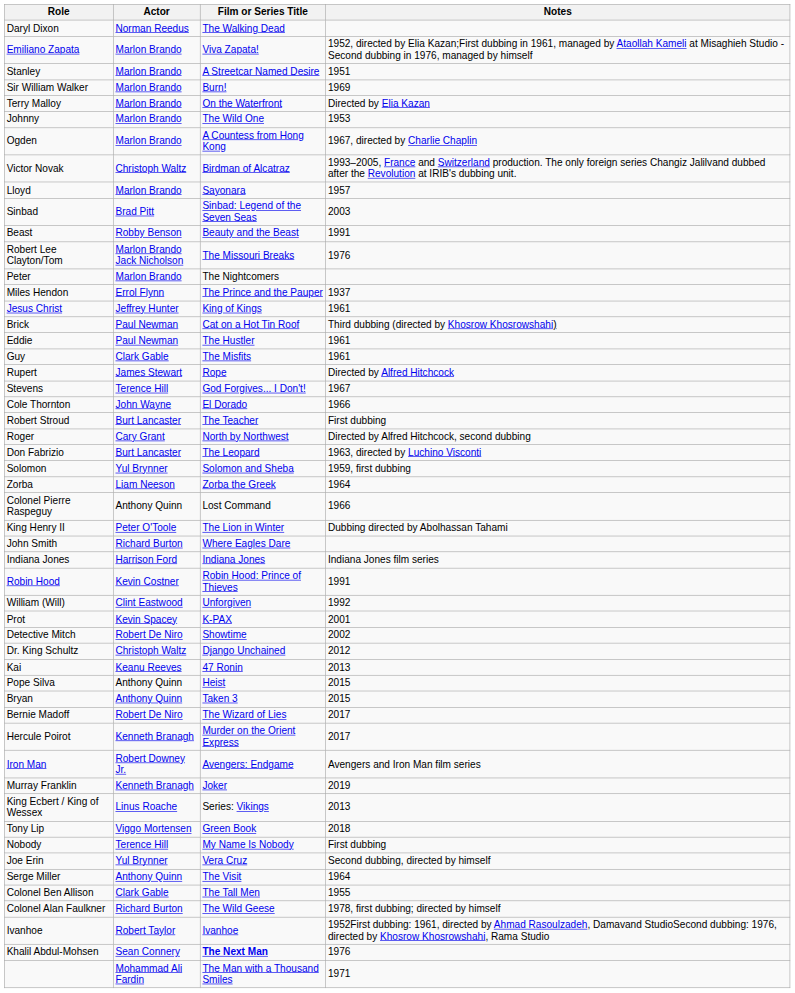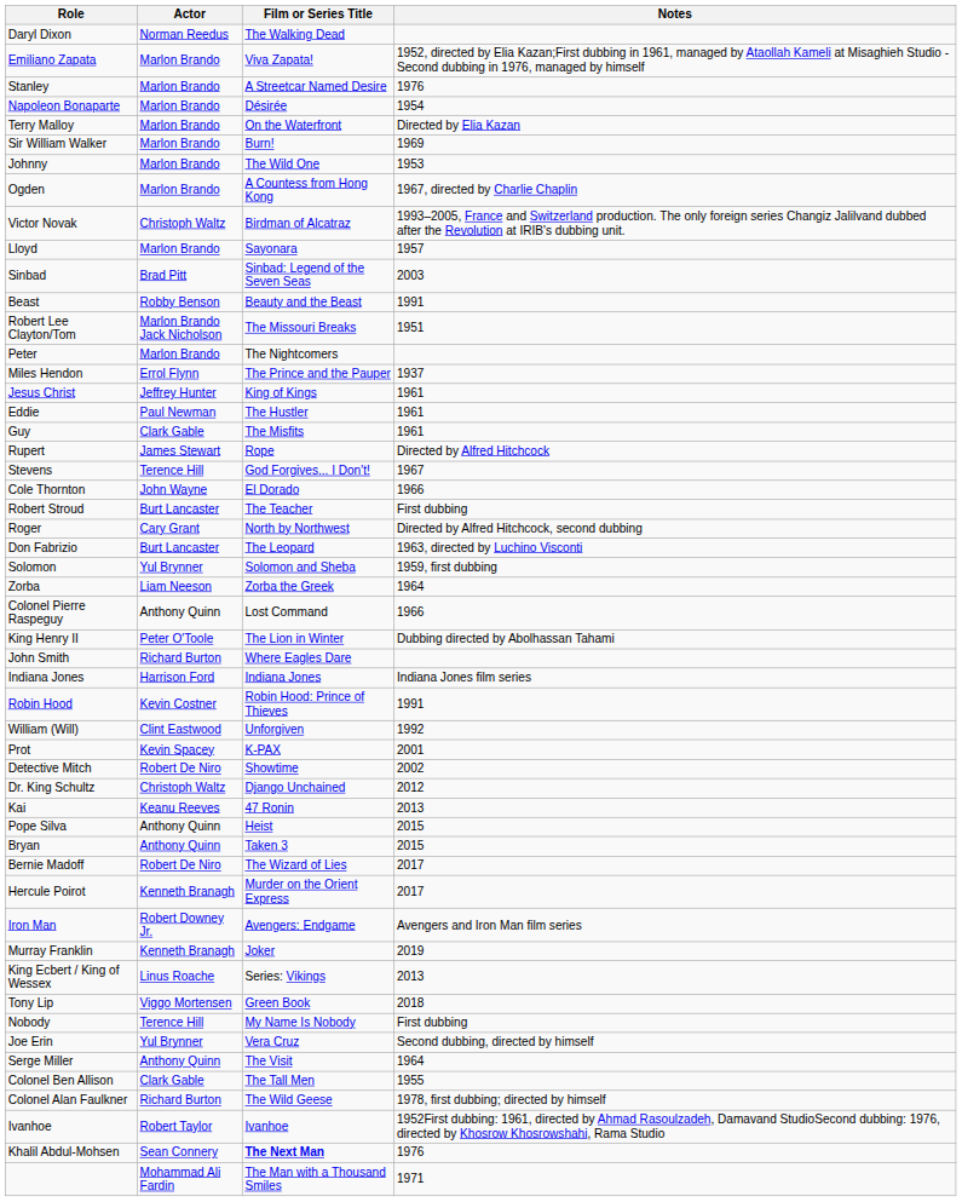 <table class="wikitable">
 <tr>
 <th>Role</th>
 <th>Actor</th>
 <th>Film or Series Title</th>
 <th>Notes</th>
 </tr>
 <tr>
 <td>Daryl Dixon</td>
 <td><a href='#'>Norman Reedus</a></td>
 <td><a href='#'>The Walking Dead</a></td>
 <td></td>
 </tr>
 <tr>
 <td><a href='#'>Emiliano Zapata</a></td>
 <td><a href='#'>Marlon Brando</a></td>
 <td><a href='#'>Viva Zapata!</a></td>
 <td>1952, directed by Elia Kazan;First dubbing in 1961, managed by <a href='#'>Ataollah Kameli</a> at Misaghieh Studio - Second dubbing in 1976, managed by himself</td>
 </tr>
 <tr>
 <td>Stanley</td>
 <td><a href='#'>Marlon Brando</a></td>
 <td><a href='#'>A Streetcar Named Desire</a></td>
-<td>1951</td>
+<td>1976</td>
+</tr>
+<tr>
+<td><a href='#'>Napoleon Bonaparte</a></td>
+<td><a href='#'>Marlon Brando</a></td>
+<td><a href='#'>Désirée</a></td>
+<td>1954</td>
+</tr>
+<tr>
+<td>Terry Malloy</td>
+<td><a href='#'>Marlon Brando</a></td>
+<td><a href='#'>On the Waterfront</a></td>
+<td>Directed by <a href='#'>Elia Kazan</a></td>
 </tr>
 <tr>
 <td>Sir William Walker</td>
 <td><a href='#'>Marlon Brando</a></td>
 <td><a href='#'>Burn!</a></td>
 <td>1969</td>
-</tr>
-<tr>
-<td>Terry Malloy</td>
-<td><a href='#'>Marlon Brando</a></td>
-<td><a href='#'>On the Waterfront</a></td>
-<td>Directed by <a href='#'>Elia Kazan</a></td>
 </tr>
 <tr>
 <td>Johnny</td>
 <td><a href='#'>Marlon Brando</a></td>
 <td><a href='#'>The Wild One</a></td>
 <td>1953</td>
 </tr>
 <tr>
 <td>Ogden</td>
 <td><a href='#'>Marlon Brando</a></td>
 <td><a href='#'>A Countess from Hong Kong</a></td>
 <td>1967, directed by <a href='#'>Charlie Chaplin</a></td>
 </tr>
 <tr>
 <td>Victor Novak</td>
 <td><a href='#'>Christoph Waltz</a></td>
 <td><a href='#'>Birdman of Alcatraz</a></td>
 <td>1993–2005, <a href='#'>France</a> and <a href='#'>Switzerland</a> production. The only foreign series Changiz Jalilvand dubbed after the <a href='#'>Revolution</a> at IRIB's dubbing unit.</td>
 </tr>
 <tr>
 <td>Lloyd</td>
 <td><a href='#'>Marlon Brando</a></td>
 <td><a href='#'>Sayonara</a></td>
 <td>1957</td>
 </tr>
 <tr>
 <td>Sinbad</td>
 <td><a href='#'>Brad Pitt</a></td>
 <td><a href='#'>Sinbad: Legend of the Seven Seas</a></td>
 <td>2003</td>
 </tr>
 <tr>
 <td>Beast</td>
 <td><a href='#'>Robby Benson</a></td>
 <td><a href='#'>Beauty and the Beast</a></td>
 <td>1991</td>
 </tr>
 <tr>
 <td>Robert Lee Clayton/Tom</td>
 <td><a href='#'>Marlon Brando</a><br><a href='#'>Jack Nicholson</a></td>
 <td><a href='#'>The Missouri Breaks</a></td>
-<td>1976</td>
+<td>1951</td>
 </tr>
 <tr>
 <td>Peter</td>
 <td><a href='#'>Marlon Brando</a></td>
 <td>The Nightcomers</td>
 <td></td>
 </tr>
 <tr>
 <td>Miles Hendon</td>
 <td><a href='#'>Errol Flynn</a></td>
 <td><a href='#'>The Prince and the Pauper</a></td>
 <td>1937</td>
 </tr>
 <tr>
 <td><a href='#'>Jesus Christ</a></td>
 <td><a href='#'>Jeffrey Hunter</a></td>
 <td><a href='#'>King of Kings</a></td>
 <td>1961</td>
-</tr>
-<tr>
-<td>Brick</td>
-<td><a href='#'>Paul Newman</a></td>
-<td><a href='#'>Cat on a Hot Tin Roof</a></td>
-<td>Third dubbing (directed by <a href='#'>Khosrow Khosrowshahi</a><ins>)</ins></td>
 </tr>
 <tr>
 <td>Eddie</td>
 <td><a href='#'>Paul Newman</a></td>
 <td><a href='#'>The Hustler</a></td>
 <td>1961</td>
 </tr>
 <tr>
 <td>Guy</td>
 <td><a href='#'>Clark Gable</a></td>
 <td><a href='#'>The Misfits</a></td>
 <td>1961</td>
 </tr>
 <tr>
 <td>Rupert</td>
 <td><a href='#'>James Stewart</a></td>
 <td><a href='#'>Rope</a></td>
 <td>Directed by <a href='#'>Alfred Hitchcock</a></td>
 </tr>
 <tr>
 <td>Stevens</td>
 <td><a href='#'>Terence Hill</a></td>
 <td><a href='#'>God Forgives... I Don't!</a></td>
 <td>1967</td>
 </tr>
 <tr>
 <td>Cole Thornton</td>
 <td><a href='#'>John Wayne</a></td>
 <td><a href='#'>El Dorado</a></td>
 <td>1966</td>
 </tr>
 <tr>
 <td>Robert Stroud</td>
 <td><a href='#'>Burt Lancaster</a></td>
 <td><a href='#'>The Teacher</a></td>
 <td>First dubbing</td>
 </tr>
 <tr>
 <td>Roger</td>
 <td><a href='#'>Cary Grant</a></td>
 <td><a href='#'>North by Northwest</a></td>
 <td>Directed by Alfred Hitchcock, second dubbing</td>
 </tr>
 <tr>
 <td>Don Fabrizio</td>
 <td><a href='#'>Burt Lancaster</a></td>
 <td><a href='#'>The Leopard</a></td>
 <td>1963, directed by <a href='#'>Luchino Visconti</a></td>
 </tr>
 <tr>
 <td>Solomon</td>
 <td><a href='#'>Yul Brynner</a></td>
 <td><a href='#'>Solomon and Sheba</a></td>
 <td>1959, first dubbing</td>
 </tr>
 <tr>
 <td>Zorba</td>
 <td><a href='#'>Liam Neeson</a></td>
 <td><a href='#'>Zorba the Greek</a></td>
 <td 196>1964</td>
 </tr>
 <tr>
 <td>Colonel Pierre Raspeguy</td>
 <td>Anthony Quinn</td>
 <td>Lost Command</td>
 <td>1966</td>
 </tr>
 <tr>
 <td>King Henry II</td>
 <td><a href='#'>Peter O'Toole</a></td>
 <td><a href='#'>The Lion in Winter</a></td>
 <td>Dubbing directed by Abolhassan Tahami</td>
 </tr>
 <tr>
 <td>John Smith</td>
 <td><a href='#'>Richard Burton</a></td>
 <td><a href='#'>Where Eagles Dare</a></td>
 <td></td>
 </tr>
 <tr>
 <td>Indiana Jones</td>
 <td><a href='#'>Harrison Ford</a></td>
 <td><a href='#'>Indiana Jones</a></td>
 <td>Indiana Jones film series</td>
 </tr>
 <tr>
 <td><a href='#'>Robin Hood</a></td>
 <td><a href='#'>Kevin Costner</a></td>
 <td><a href='#'>Robin Hood: Prince of Thieves</a></td>
 <td>1991</td>
 </tr>
 <tr>
 <td>William (Will)</td>
 <td><a href='#'>Clint Eastwood</a></td>
 <td><a href='#'>Unforgiven</a></td>
 <td>1992</td>
 </tr>
 <tr>
 <td>Prot</td>
 <td><a href='#'>Kevin Spacey</a></td>
 <td><a href='#'>K-PAX</a></td>
 <td>2001</td>
 </tr>
 <tr>
 <td>Detective Mitch</td>
 <td><a href='#'>Robert De Niro</a></td>
 <td><a href='#'>Showtime</a></td>
 <td>2002</td>
 </tr>
 <tr>
 <td>Dr. King Schultz</td>
 <td><a href='#'>Christoph Waltz</a></td>
 <td><a href='#'>Django Unchained</a></td>
 <td>2012</td>
 </tr>
 <tr>
 <td>Kai</td>
 <td><a href='#'>Keanu Reeves</a></td>
 <td><a href='#'>47 Ronin</a></td>
 <td>2013</td>
 </tr>
 <tr>
 <td>Pope Silva</td>
 <td>Anthony Quinn</td>
 <td><a href='#'>Heist</a></td>
 <td>2015</td>
 </tr>
 <tr>
 <td>Bryan</td>
 <td><a href='#'>Anthony Quinn</a></td>
 <td><a href='#'>Taken 3</a></td>
 <td>2015</td>
 </tr>
 <tr>
 <td>Bernie Madoff</td>
 <td><a href='#'>Robert De Niro</a></td>
 <td><a href='#'>The Wizard of Lies</a></td>
 <td>2017</td>
 </tr>
 <tr>
 <td>Hercule Poirot</td>
 <td><a href='#'>Kenneth Branagh</a></td>
 <td><a href='#'>Murder on the Orient Express</a></td>
 <td>2017</td>
 </tr>
 <tr>
 <td><a href='#'>Iron Man</a></td>
 <td><a href='#'>Robert Downey Jr.</a></td>
 <td><a href='#'>Avengers: Endgame</a></td>
 <td>Avengers and Iron Man film series</td>
 </tr>
 <tr>
 <td>Murray Franklin</td>
 <td><a href='#'>Kenneth Branagh</a></td>
 <td><a href='#'>Joker</a></td>
 <td>2019</td>
 </tr>
 <tr>
 <td>King Ecbert / King of Wessex</td>
 <td><a href='#'>Linus Roache</a></td>
 <td>Series: <a href='#'>Vikings</a></td>
 <td>2013</td>
 </tr>
 <tr>
 <td>Tony Lip</td>
 <td><a href='#'>Viggo Mortensen</a></td>
 <td><a href='#'>Green Book</a></td>
 <td>2018</td>
 </tr>
 <tr>
 <td>Nobody</td>
 <td><a href='#'>Terence Hill</a></td>
 <td><a href='#'>My Name Is Nobody</a></td>
 <td>First dubbing</td>
 </tr>
 <tr>
 <td>Joe Erin</td>
 <td><a href='#'>Yul Brynner</a></td>
 <td><a href='#'>Vera Cruz</a></td>
 <td>Second dubbing, directed by himself</td>
 </tr>
 <tr>
 <td>Serge Miller</td>
 <td><a href='#'>Anthony Quinn</a></td>
 <td><a href='#'>The Visit</a></td>
 <td>1964</td>
 </tr>
 <tr>
 <td>Colonel Ben Allison</td>
 <td><a href='#'>Clark Gable</a></td>
 <td><a href='#'>The Tall Men</a></td>
 <td>1955</td>
 </tr>
 <tr>
 <td>Colonel Alan Faulkner</td>
 <td><a href='#'>Richard Burton</a></td>
 <td><a href='#'>The Wild Geese</a></td>
 <td>1978, first dubbing; directed by himself</td>
 </tr>
 <tr>
 <td>Ivanhoe</td>
 <td><a href='#'>Robert Taylor</a></td>
 <td><a href='#'>Ivanhoe</a></td>
 <td>1952First dubbing: 1961, directed by <a href='#'>Ahmad Rasoulzadeh</a>, Damavand StudioSecond dubbing: 1976, directed by <a href='#'>Khosrow Khosrowshahi</a>, Rama Studio</td>
 </tr>
 <tr>
 <td>Khalil Abdul-Mohsen</td>
 <td><a href='#'>Sean Connery</a></td>
 <td><strong><a href='#'>The Next Man</a></strong></td>
 <td>1976</td>
 </tr>
 <tr>
 <td></td>
 <td><a href='#'>Mohammad Ali Fardin</a></td>
 <td><a href='#'>The Man with a Thousand Smiles</a></td>
 <td>1971</td>
 </tr>
 </table>
